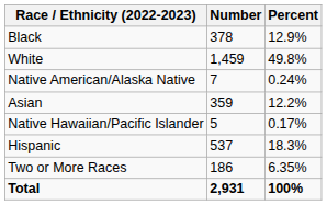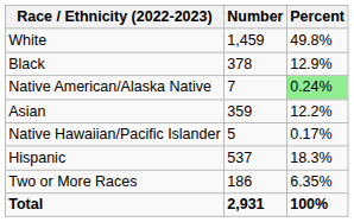 <table class="wikitable">
 <tr>
 <th>Race / Ethnicity (2022-2023)</th>
 <th>Number</th>
 <th>Percent</th>
 </tr>
 <tr>
+<td>White</td>
+<td>1,459</td>
+<td>49.8%</td>
+</tr>
+<tr>
 <td>Black</td>
 <td>378</td>
 <td>12.9%</td>
 </tr>
 <tr>
-<td>White</td>
-<td>1,459</td>
-<td>49.8%</td>
-</tr>
-<tr>
 <td>Native American/Alaska Native</td>
 <td>7</td>
-<td>0.24%</td>
+<td style="background: lightgreen;">0.24%</td>
 </tr>
 <tr>
 <td>Asian</td>
 <td>359</td>
 <td>12.2%</td>
 </tr>
 <tr>
 <td>Native Hawaiian/Pacific Islander</td>
 <td>5</td>
 <td>0.17%</td>
 </tr>
 <tr>
 <td>Hispanic</td>
 <td>537</td>
 <td>18.3%</td>
 </tr>
 <tr>
 <td>Two or More Races</td>
 <td>186</td>
 <td>6.35%</td>
 </tr>
 <tr>
 <td><strong>Total</strong></td>
 <td><strong>2,931</strong></td>
 <td><strong>100%</strong></td>
 </tr>
 </table>
